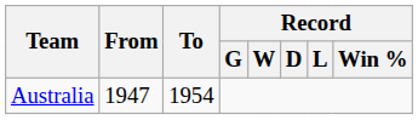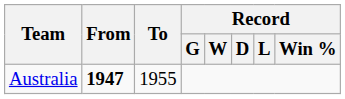 <table class="wikitable" style="text-align: center">
 <tr>
 <th rowspan="2">Team</th>
 <th rowspan="2">From</th>
 <th rowspan="2">To</th>
 <th colspan="5">Record</th>
 </tr>
 <tr>
 <th>G</th>
 <th>W</th>
 <th>D</th>
 <th>L</th>
 <th>Win %</th>
 </tr>
 <tr>
 <td align=left><a href='#'>Australia</a></td>
-<td align=left>1947</td>
-<td align=left>1954<br></td>
+<td align=left><strong>1947</strong></td>
+<td align=left>1955<br></td>
 </tr>
 </table>
